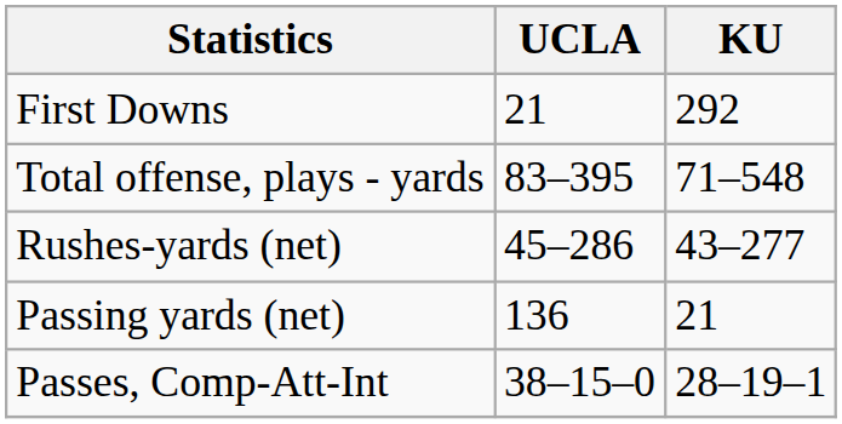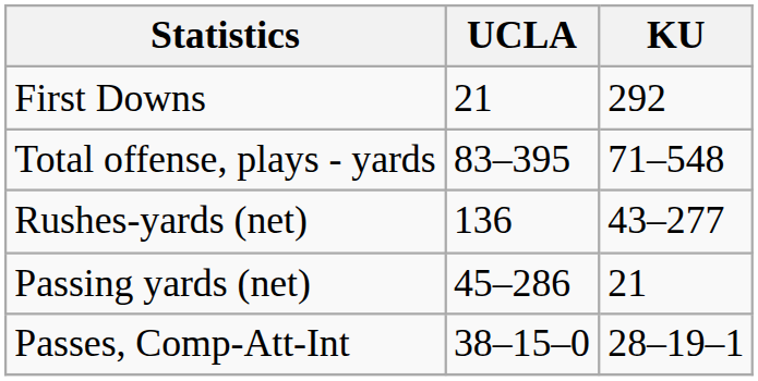 <table class="wikitable">
 <tr>
 <th>Statistics</th>
 <th>UCLA</th>
 <th>KU</th>
 </tr>
 <tr>
 <td>First Downs</td>
 <td>21</td>
 <td>292</td>
 </tr>
 <tr>
 <td>Total offense, plays - yards</td>
 <td>83–395</td>
 <td>71–548</td>
 </tr>
 <tr>
 <td>Rushes-yards (net)</td>
-<td>45–286</td>
+<td>136</td>
 <td>43–277</td>
 </tr>
 <tr>
 <td>Passing yards (net)</td>
-<td>136</td>
+<td>45–286</td>
 <td>21</td>
 </tr>
 <tr>
 <td>Passes, Comp-Att-Int</td>
 <td>38–15–0</td>
 <td>28–19–1</td>
 </tr>
 <tr>
 </tr>
 </table>
